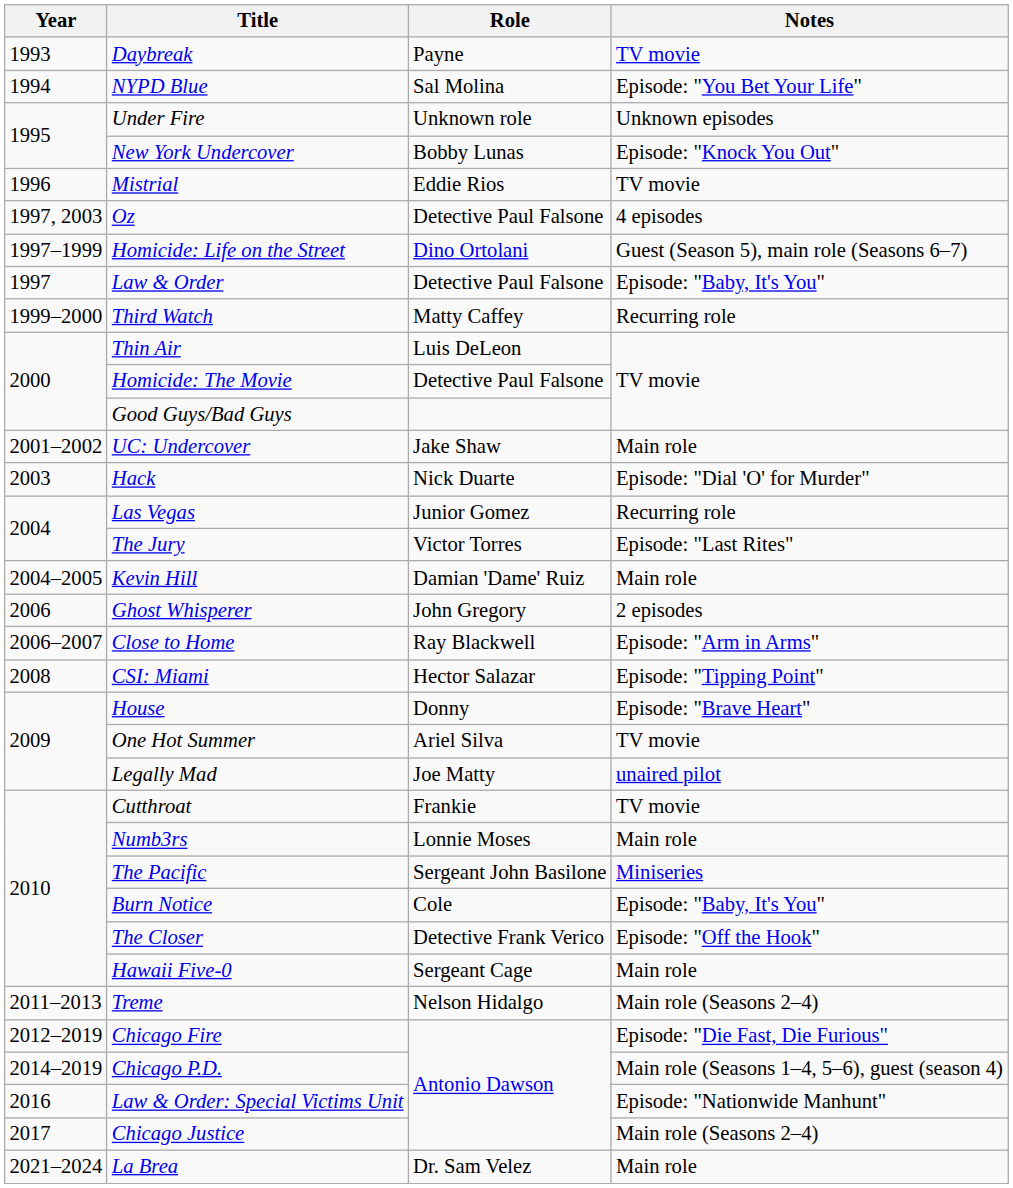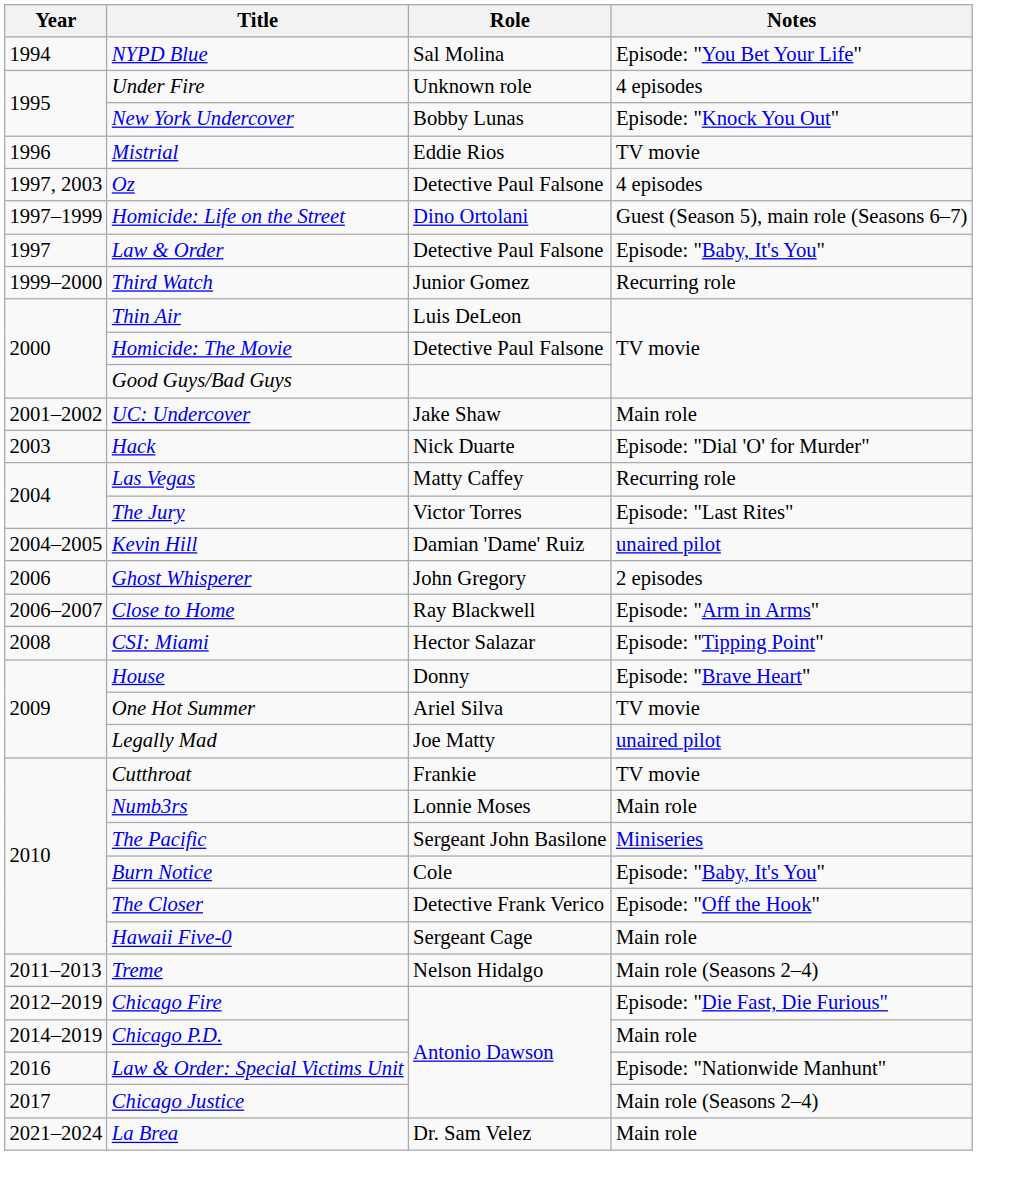 <table class="wikitable">
 <tr>
 <th>Year</th>
 <th>Title</th>
 <th>Role</th>
 <th>Notes</th>
-</tr>
-<tr>
-<td>1993</td>
-<td><em><a href='#'>Daybreak</a></em></td>
-<td>Payne</td>
-<td><a href='#'>TV movie</a></td>
 </tr>
 <tr>
 <td>1994</td>
 <td><em><a href='#'>NYPD Blue</a></em></td>
 <td>Sal Molina</td>
 <td>Episode: "<a href='#'>You Bet Your Life</a>"</td>
 </tr>
 <tr>
 <td rowspan="2">1995</td>
 <td><em>Under Fire</em></td>
 <td>Unknown role</td>
-<td>Unknown episodes</td>
+<td>4 episodes</td>
 </tr>
 <tr>
 <td><em><a href='#'>New York Undercover</a></em></td>
 <td>Bobby Lunas</td>
 <td>Episode: "<a href='#'>Knock You Out</a>"</td>
 </tr>
 <tr>
 <td>1996</td>
 <td><em><a href='#'>Mistrial</a></em></td>
 <td>Eddie Rios</td>
 <td>TV movie</td>
 </tr>
 <tr>
 <td>1997, 2003</td>
 <td><em><a href='#'>Oz</a></em></td>
 <td>Detective Paul Falsone</td>
 <td>4 episodes</td>
 </tr>
 <tr>
 <td>1997–1999</td>
 <td><em><a href='#'>Homicide: Life on the Street</a></em></td>
 <td><a href='#'>Dino Ortolani</a></td>
 <td>Guest (Season 5), main role (Seasons 6–7)</td>
 </tr>
 <tr>
 <td>1997</td>
 <td><em><a href='#'>Law & Order</a></em></td>
 <td>Detective Paul Falsone</td>
 <td>Episode: "<a href='#'>Baby, It's You</a>"</td>
 </tr>
 <tr>
 <td>1999–2000</td>
 <td><em><a href='#'>Third Watch</a></em></td>
-<td>Matty Caffey</td>
+<td>Junior Gomez</td>
 <td>Recurring role</td>
 </tr>
 <tr>
 <td rowspan="3">2000</td>
 <td><em><a href='#'>Thin Air</a></em></td>
 <td>Luis DeLeon</td>
 <td rowspan="3">TV movie</td>
 </tr>
 <tr>
 <td><em><a href='#'>Homicide: The Movie</a></em></td>
 <td>Detective Paul Falsone</td>
 </tr>
 <tr>
 <td><em>Good Guys/Bad Guys</em></td>
 <td></td>
 </tr>
 <tr>
 <td>2001–2002</td>
 <td><em><a href='#'>UC: Undercover</a></em></td>
 <td>Jake Shaw</td>
 <td>Main role</td>
 </tr>
 <tr>
 <td>2003</td>
 <td><em><a href='#'>Hack</a></em></td>
 <td>Nick Duarte</td>
 <td>Episode: "Dial 'O' for Murder"</td>
 </tr>
 <tr>
 <td rowspan="2">2004</td>
 <td><em><a href='#'>Las Vegas</a></em></td>
-<td>Junior Gomez</td>
+<td>Matty Caffey</td>
 <td>Recurring role</td>
 </tr>
 <tr>
 <td><em><a href='#'>The Jury</a></em></td>
 <td>Victor Torres</td>
 <td>Episode: "Last Rites"</td>
 </tr>
 <tr>
 <td>2004–2005</td>
 <td><em><a href='#'>Kevin Hill</a></em></td>
 <td>Damian 'Dame' Ruiz</td>
-<td>Main role</td>
+<td><a href='#'>unaired pilot</a></td>
 </tr>
 <tr>
 <td>2006</td>
 <td><em><a href='#'>Ghost Whisperer</a></em></td>
 <td>John Gregory</td>
 <td>2 episodes</td>
 </tr>
 <tr>
 <td>2006–2007</td>
 <td><em><a href='#'>Close to Home</a></em></td>
 <td>Ray Blackwell</td>
 <td>Episode: "<a href='#'>Arm in Arms</a>"</td>
 </tr>
 <tr>
 <td>2008</td>
 <td><em><a href='#'>CSI: Miami</a></em></td>
 <td>Hector Salazar</td>
 <td>Episode: "<a href='#'>Tipping Point</a>"</td>
 </tr>
 <tr>
 <td rowspan="3">2009</td>
 <td><em><a href='#'>House</a></em></td>
 <td>Donny</td>
 <td>Episode: "<a href='#'>Brave Heart</a>"</td>
 </tr>
 <tr>
 <td><em>One Hot Summer</em></td>
 <td>Ariel Silva</td>
 <td>TV movie</td>
 </tr>
 <tr>
 <td><em>Legally Mad</em></td>
 <td>Joe Matty</td>
 <td><a href='#'>unaired pilot</a></td>
 </tr>
 <tr>
 <td rowspan="6">2010</td>
 <td><em>Cutthroat</em></td>
 <td>Frankie</td>
 <td>TV movie</td>
 </tr>
 <tr>
 <td><em><a href='#'>Numb3rs</a></em></td>
 <td>Lonnie Moses</td>
 <td>Main role</td>
 </tr>
 <tr>
 <td><em><a href='#'>The Pacific</a></em></td>
 <td>Sergeant John Basilone</td>
 <td><a href='#'>Miniseries</a></td>
 </tr>
 <tr>
 <td><em><a href='#'>Burn Notice</a></em></td>
 <td>Cole</td>
 <td>Episode: "<a href='#'>Baby, It's You</a>"</td>
 </tr>
 <tr>
 <td><em><a href='#'>The Closer</a></em></td>
 <td>Detective Frank Verico</td>
 <td>Episode: "<a href='#'>Off the Hook</a>"</td>
 </tr>
 <tr>
 <td><em><a href='#'>Hawaii Five-0</a></em></td>
 <td>Sergeant Cage</td>
 <td>Main role</td>
 </tr>
 <tr>
 <td>2011–2013</td>
 <td><em><a href='#'>Treme</a></em></td>
 <td>Nelson Hidalgo</td>
 <td>Main role (Seasons 2–4)</td>
 </tr>
 <tr>
 <td>2012–2019</td>
 <td><em><a href='#'>Chicago Fire</a></em></td>
 <td rowspan=4><a href='#'>Antonio Dawson</a></td>
 <td>Episode: "<a href='#'>Die Fast, Die Furious"</a></td>
 </tr>
 <tr>
 <td>2014–2019</td>
 <td><em><a href='#'>Chicago P.D.</a></em></td>
-<td>Main role (Seasons 1–4, 5–6), guest (season 4)</td>
+<td>Main role</td>
 </tr>
 <tr>
 <td>2016</td>
 <td><em><a href='#'>Law & Order: Special Victims Unit</a></em></td>
 <td>Episode: "Nationwide Manhunt"</td>
 </tr>
 <tr>
 <td>2017</td>
 <td><em><a href='#'>Chicago Justice</a></em></td>
 <td>Main role (Seasons 2–4)</td>
 </tr>
 <tr>
 <td>2021–2024</td>
 <td><em><a href='#'>La Brea</a></em></td>
 <td>Dr. Sam Velez</td>
 <td>Main role</td>
 </tr>
 </table>
